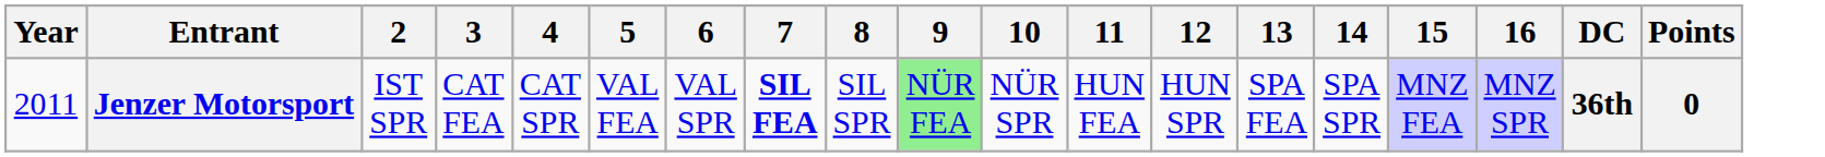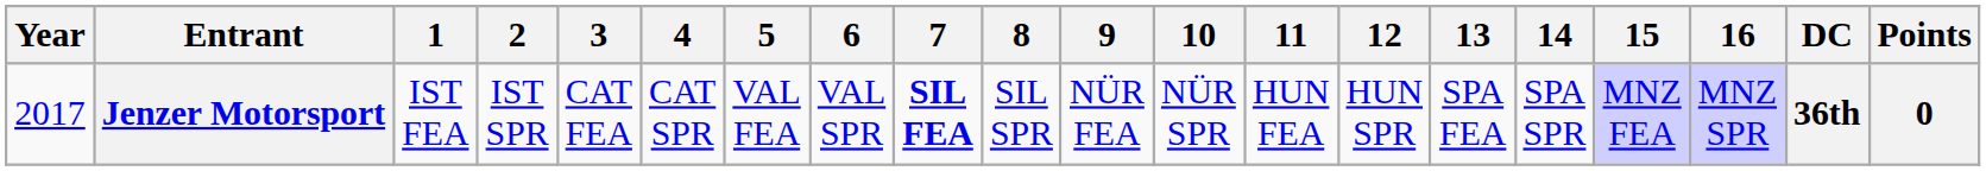 <table class="wikitable" style="text-align:center; font-size:85%">
 <tr>
 <th>Year</th>
 <th>Entrant</th>
+<th>1</th>
 <th>2</th>
 <th>3</th>
 <th>4</th>
 <th>5</th>
 <th>6</th>
 <th>7</th>
 <th>8</th>
 <th>9</th>
 <th>10</th>
 <th>11</th>
 <th>12</th>
 <th>13</th>
 <th>14</th>
 <th>15</th>
 <th>16</th>
 <th>DC</th>
 <th>Points</th>
 </tr>
 <tr>
-<td><a href='#'>2011</a></td>
+<td><a href='#'>2017</a></td>
 <th nowrap><a href='#'>Jenzer Motorsport</a></th>
+<td><a href='#'>IST<br>FEA</a></td>
 <td><a href='#'>IST<br>SPR</a></td>
 <td><a href='#'>CAT<br>FEA</a></td>
 <td><a href='#'>CAT<br>SPR</a></td>
 <td><a href='#'>VAL<br>FEA</a></td>
 <td><a href='#'>VAL<br>SPR</a></td>
 <td><strong><a href='#'>SIL<br>FEA</a></strong></td>
 <td><a href='#'>SIL<br>SPR</a></td>
-<td style="background: lightgreen;"><a href='#'>NÜR<br>FEA</a></td>
+<td><a href='#'>NÜR<br>FEA</a></td>
 <td><a href='#'>NÜR<br>SPR</a></td>
 <td><a href='#'>HUN<br>FEA</a></td>
 <td><a href='#'>HUN<br>SPR</a></td>
 <td><a href='#'>SPA<br>FEA</a></td>
 <td><a href='#'>SPA<br>SPR</a></td>
 <td style="background:#cfcfff;"><a href='#'>MNZ<br>FEA</a><br></td>
 <td style="background:#cfcfff;"><a href='#'>MNZ<br>SPR</a><br></td>
 <th>36th</th>
 <th>0</th>
 </tr>
 </table>
